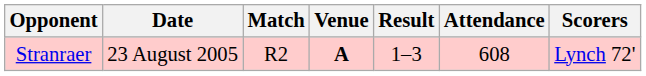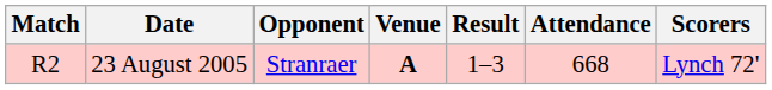 <table class="wikitable" style="font-size:100%; text-align:center">
 <tr>
+<th>Match</th>
+<th>Date</th>
 <th>Opponent</th>
-<th>Date</th>
-<th>Match</th>
 <th>Venue</th>
 <th>Result</th>
 <th>Attendance</th>
 <th>Scorers</th>
 </tr>
 <tr style="background: #FFCCCC;">
+<td>R2</td>
+<td>23 August 2005</td>
 <td><a href='#'>Stranraer</a></td>
-<td>23 August 2005</td>
-<td>R2</td>
 <td><strong>A</strong></td>
 <td>1–3</td>
-<td>608</td>
+<td>668</td>
 <td><a href='#'>Lynch</a> 72'</td>
 </tr>
 </table>
